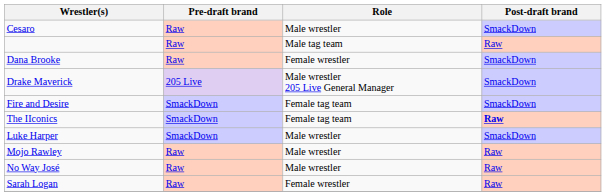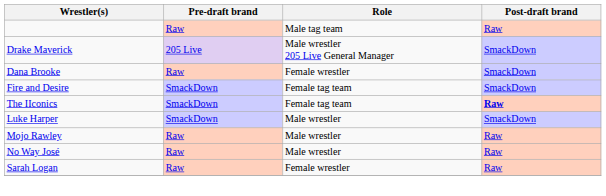 <table class="wikitable sortable" style="width: 75%">
 <tr>
 <th width="20%">Wrestler(s)</th>
 <th width="15%">Pre-draft brand</th>
 <th width="25%">Role</th>
 <th width="15%">Post-draft brand</th>
 </tr>
 <tr>
-<td><a href='#'>Cesaro</a></td>
-<td style="background:#ffd0bd"><a href='#'>Raw</a></td>
-<td>Male wrestler</td>
-<td style="background:#ccf;"><a href='#'>SmackDown</a></td>
-</tr>
-<tr>
 <td></td>
 <td style="background:#ffd0bd"><a href='#'>Raw</a></td>
 <td>Male tag team</td>
 <td style="background:#ffd0bd"><a href='#'>Raw</a></td>
 </tr>
 <tr>
+<td><a href='#'>Drake Maverick</a></td>
+<td style="background:#E0CEF2;"><a href='#'>205 Live</a></td>
+<td>Male wrestler<br><a href='#'>205 Live</a> General Manager</td>
+<td style="background:#ccf;"><a href='#'>SmackDown</a></td>
+</tr>
+<tr>
 <td><a href='#'>Dana Brooke</a></td>
 <td style="background:#ffd0bd"><a href='#'>Raw</a></td>
 <td>Female wrestler</td>
-<td style="background:#ccf;"><a href='#'>SmackDown</a></td>
-</tr>
-<tr>
-<td><a href='#'>Drake Maverick</a></td>
-<td style="background:#E0CEF2;"><a href='#'>205 Live</a></td>
-<td>Male wrestler<br><a href='#'>205 Live</a> General Manager</td>
 <td style="background:#ccf;"><a href='#'>SmackDown</a></td>
 </tr>
 <tr>
 <td><a href='#'>Fire and Desire</a><br></td>
 <td style="background:#ccf;"><a href='#'>SmackDown</a></td>
 <td>Female tag team</td>
 <td style="background:#ccf;"><a href='#'>SmackDown</a></td>
 </tr>
 <tr>
 <td><a href='#'>The IIconics</a><br></td>
 <td style="background:#ccf;"><a href='#'>SmackDown</a></td>
 <td>Female tag team</td>
 <td style="background:#ffd0bd"><strong><a href='#'>Raw</a></strong></td>
 </tr>
 <tr>
 <td><a href='#'>Luke Harper</a></td>
 <td style="background:#ccf;"><a href='#'>SmackDown</a></td>
 <td>Male wrestler</td>
 <td style="background:#ccf;"><a href='#'>SmackDown</a></td>
 </tr>
 <tr>
 <td><a href='#'>Mojo Rawley</a></td>
 <td style="background:#ffd0bd"><a href='#'>Raw</a></td>
 <td>Male wrestler</td>
 <td style="background:#ffd0bd"><a href='#'>Raw</a></td>
 </tr>
 <tr>
 <td><a href='#'>No Way José</a></td>
 <td style="background:#ffd0bd"><a href='#'>Raw</a></td>
 <td>Male wrestler</td>
 <td style="background:#ffd0bd"><a href='#'>Raw</a></td>
 </tr>
 <tr>
 <td><a href='#'>Sarah Logan</a></td>
 <td style="background:#ffd0bd"><a href='#'>Raw</a></td>
 <td>Female wrestler</td>
 <td style="background:#ffd0bd"><a href='#'>Raw</a></td>
 </tr>
 <tr>
 </tr>
 </table>
